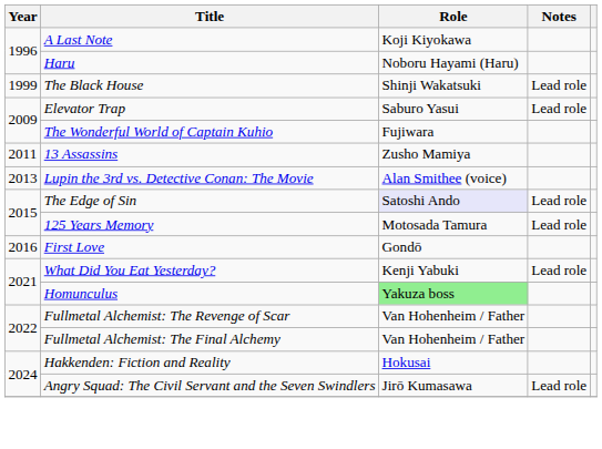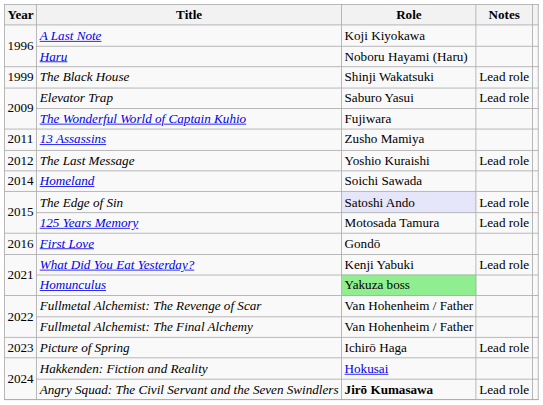 <table class="wikitable">
 <tr>
 <th>Year</th>
 <th>Title</th>
 <th>Role</th>
 <th>Notes</th>
 <th></th>
 </tr>
 <tr>
 <td rowspan="2">1996</td>
 <td><em><a href='#'>A Last Note</a></em></td>
 <td>Koji Kiyokawa</td>
 <td></td>
 <td></td>
 </tr>
 <tr>
 <td><em><a href='#'>Haru</a></em></td>
 <td>Noboru Hayami (Haru)</td>
 <td></td>
 <td></td>
 </tr>
 <tr>
 <td>1999</td>
 <td><em>The Black House</em></td>
 <td>Shinji Wakatsuki</td>
 <td>Lead role</td>
 <td></td>
 </tr>
 <tr>
 <td rowspan="2">2009</td>
 <td><em>Elevator Trap</em></td>
 <td>Saburo Yasui</td>
 <td>Lead role</td>
 <td></td>
 </tr>
 <tr>
 <td><em><a href='#'>The Wonderful World of Captain Kuhio</a></em></td>
 <td>Fujiwara</td>
 <td></td>
 <td></td>
 </tr>
 <tr>
 <td>2011</td>
 <td><em><a href='#'>13 Assassins</a></em></td>
 <td>Zusho Mamiya</td>
 <td></td>
 </tr>
 <tr>
-<td>2013</td>
-<td><em><a href='#'>Lupin the 3rd vs. Detective Conan: The Movie</a></em></td>
-<td><a href='#'>Alan Smithee</a> (voice)</td>
+<td>2012</td>
+<td><em>The Last Message</em></td>
+<td>Yoshio Kuraishi</td>
+<td>Lead role</td>
+<td></td>
+</tr>
+<tr>
+<td>2014</td>
+<td><em><a href='#'>Homeland</a></em></td>
+<td>Soichi Sawada</td>
 <td></td>
 <td></td>
 </tr>
 <tr>
 <td rowspan="2">2015</td>
 <td><em>The Edge of Sin</em></td>
 <td style="background: lavender;">Satoshi Ando</td>
 <td>Lead role</td>
 <td></td>
 </tr>
 <tr>
 <td><em><a href='#'>125 Years Memory</a></em></td>
 <td>Motosada Tamura</td>
 <td>Lead role</td>
 <td></td>
 </tr>
 <tr>
 <td>2016</td>
 <td><em><a href='#'>First Love</a></em></td>
 <td>Gondō</td>
 <td></td>
 <td></td>
 </tr>
 <tr>
 <td rowspan="2">2021</td>
 <td><em><a href='#'>What Did You Eat Yesterday?</a></em></td>
 <td>Kenji Yabuki</td>
 <td>Lead role</td>
 <td></td>
 </tr>
 <tr>
 <td><em><a href='#'>Homunculus</a></em></td>
 <td style="background: lightgreen;">Yakuza boss</td>
 <td></td>
 <td></td>
 </tr>
 <tr>
 <td rowspan="2">2022</td>
 <td><em>Fullmetal Alchemist: The Revenge of Scar</em></td>
 <td>Van Hohenheim / Father</td>
 <td></td>
 <td></td>
 </tr>
 <tr>
 <td><em>Fullmetal Alchemist: The Final Alchemy</em></td>
 <td>Van Hohenheim / Father</td>
 <td></td>
 <td></td>
 </tr>
 <tr>
+<td>2023</td>
+<td><em>Picture of Spring</em></td>
+<td>Ichirō Haga</td>
+<td>Lead role</td>
+<td></td>
+</tr>
+<tr>
 <td rowspan="2">2024</td>
 <td><em>Hakkenden: Fiction and Reality</em></td>
 <td><a href='#'>Hokusai</a></td>
 <td></td>
 <td></td>
 </tr>
 <tr>
 <td><em>Angry Squad: The Civil Servant and the Seven Swindlers</em></td>
-<td>Jirō Kumasawa</td>
+<td><strong>Jirō Kumasawa</strong></td>
 <td>Lead role</td>
 <td></td>
 </tr>
 <tr>
 </tr>
 </table>
